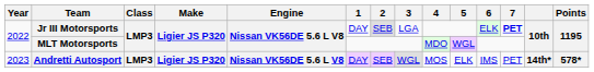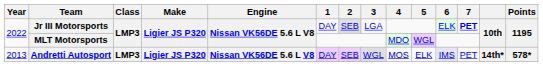 <table class="wikitable" style="text-align:center; font-size:90%">
 <tr>
 <th>Year</th>
 <th>Team</th>
 <th>Class</th>
 <th>Make</th>
 <th>Engine</th>
 <th>1</th>
 <th>2</th>
 <th>3</th>
 <th>4</th>
 <th>5</th>
 <th>6</th>
 <th>7</th>
 <th></th>
 <th>Points</th>
 </tr>
 <tr>
 <td rowspan=2><a href='#'>2022</a></td>
 <th>Jr III Motorsports</th>
 <th rowspan=2>LMP3</th>
 <th rowspan=2><a href='#'>Ligier JS P320</a></th>
 <th rowspan=2><a href='#'>Nissan VK56DE</a> 5.6 L V8</th>
 <td><a href='#'>DAY</a></td>
 <td style="background:#DFDFDF;"><a href='#'>SEB</a><br></td>
 <td><a href='#'>LGA</a></td>
 <td colspan=2></td>
 <td style="background:#DFFFDF;"><a href='#'>ELK</a><br></td>
 <td><strong><a href='#'>PET</a></strong></td>
 <th rowspan=2>10th</th>
 <th rowspan=2>1195</th>
 </tr>
 <tr>
 <th>MLT Motorsports</th>
 <td colspan=3></td>
 <td style="background:#DFFFDF;"><a href='#'>MDO</a><br></td>
 <td style="background:#EFCFFF;"><a href='#'>WGL</a><br></td>
 <td colspan=2></td>
 </tr>
 <tr>
-<td><a href='#'>2023</a></td>
+<td><a href='#'>2013</a></td>
 <th><a href='#'>Andretti Autosport</a></th>
 <th>LMP3</th>
 <th><a href='#'>Ligier JS P320</a></th>
 <th><a href='#'>Nissan VK56DE</a> 5.6 L <a href='#'>V8</a></th>
 <td style="background:#EFCFFF;"><a href='#'>DAY</a><br></td>
 <td style="background:#EFCFFF;"><a href='#'>SEB</a><br></td>
 <td style="background:#DFDFDF;"><a href='#'>WGL</a><br></td>
 <td><a href='#'>MOS</a></td>
 <td><a href='#'>ELK</a></td>
-<td><a href='#'>IMS</a></td>
+<td style="background: lavender;"><a href='#'>IMS</a></td>
 <td><a href='#'>PET</a></td>
 <th>14th*</th>
 <th>578*</th>
 </tr>
 </table>
